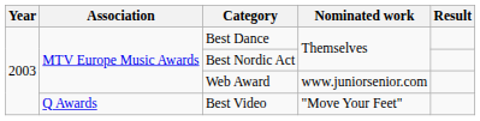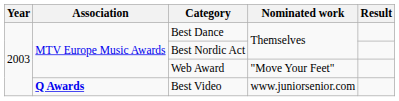 <table class="wikitable sortable">
 <tr>
 <th>Year</th>
 <th>Association</th>
 <th>Category</th>
 <th>Nominated work</th>
 <th>Result</th>
 </tr>
 <tr>
 <td rowspan="4">2003</td>
 <td rowspan="3"><a href='#'>MTV Europe Music Awards</a></td>
 <td rowspan="1">Best Dance</td>
 <td rowspan="2">Themselves</td>
 <td></td>
 </tr>
 <tr>
 <td>Best Nordic Act</td>
 <td></td>
 </tr>
 <tr>
 <td>Web Award</td>
+<td>"Move Your Feet"</td>
+<td></td>
+</tr>
+<tr>
+<td><strong><a href='#'>Q Awards</a></strong></td>
+<td>Best Video</td>
 <td>www.juniorsenior.com</td>
 <td></td>
 </tr>
-<tr>
-<td><a href='#'>Q Awards</a></td>
-<td>Best Video</td>
-<td>"Move Your Feet"</td>
-<td></td>
-</tr>
 </table>
